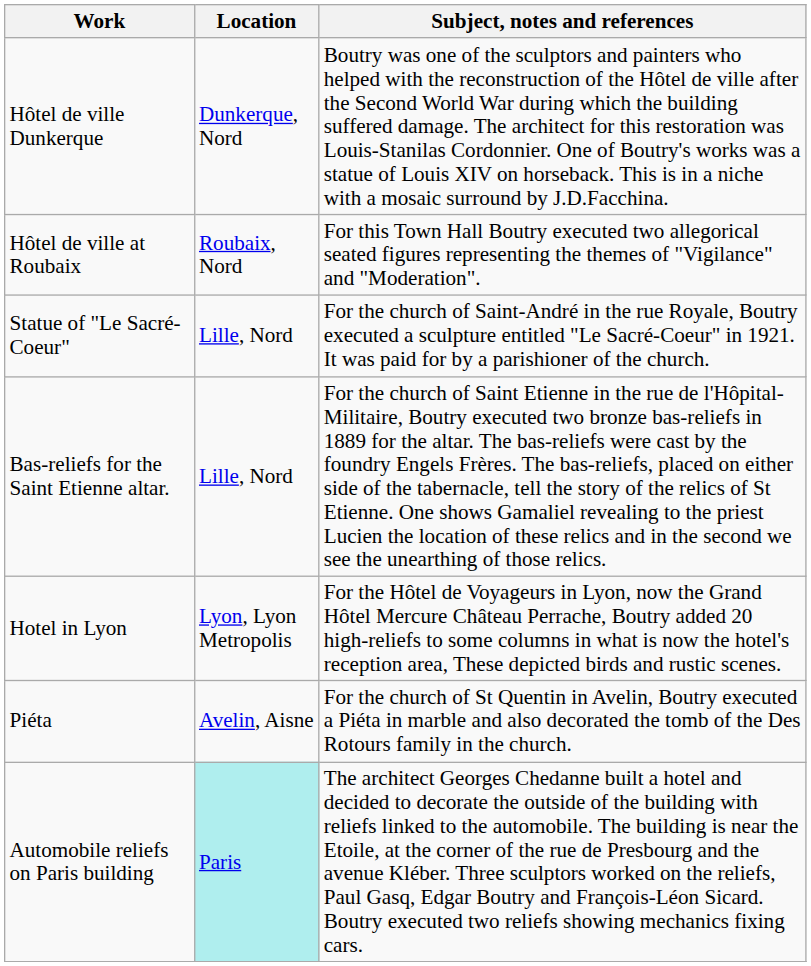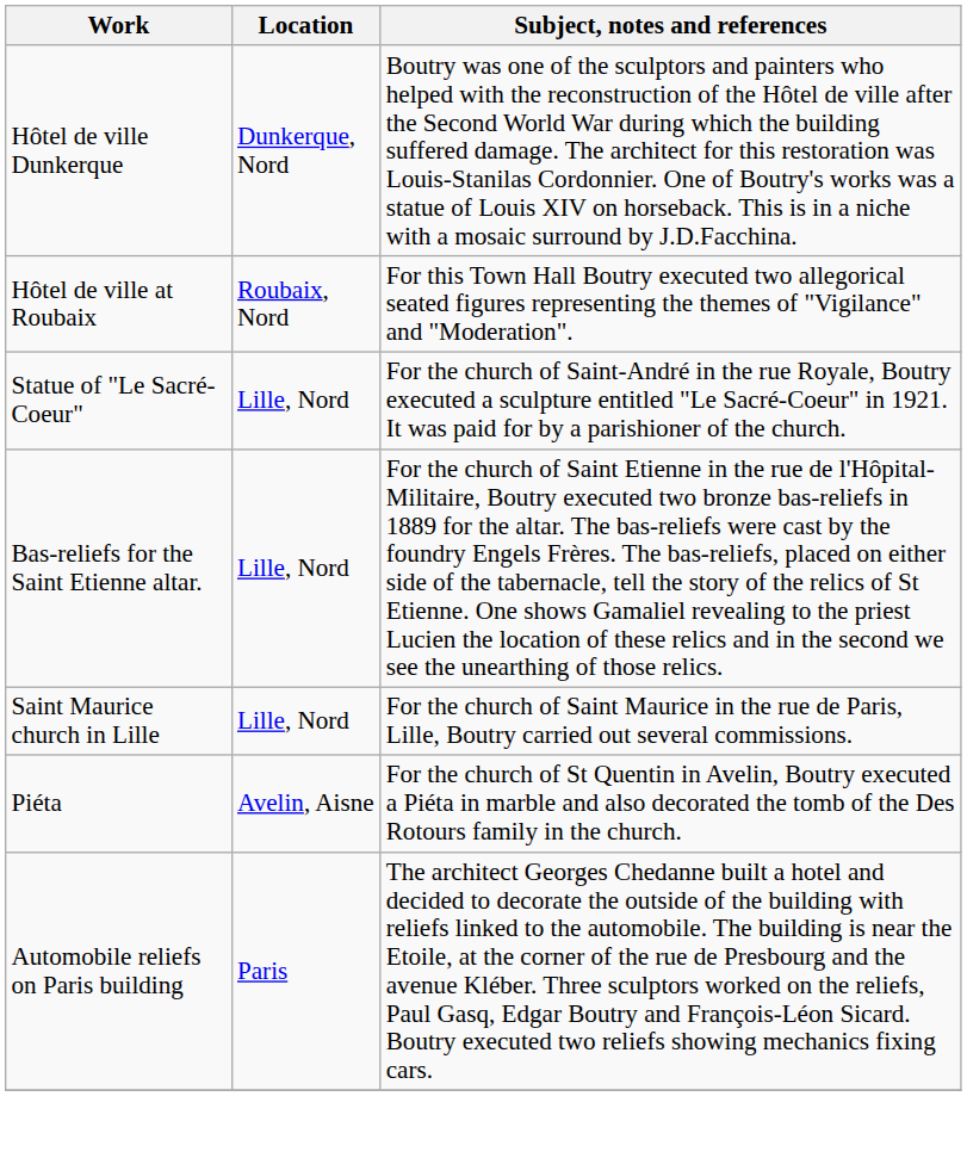 <table class="wikitable sortable">
 <tr>
 <th style="width:200px">Work</th>
 <th style="width:100px">Location</th>
 <th style="width:650px" class="unsortable">Subject, notes and references</th>
 </tr>
 <tr>
 <td>Hôtel de ville Dunkerque</td>
 <td><a href='#'>Dunkerque</a>, Nord</td>
 <td>Boutry was one of the sculptors and painters who helped with the reconstruction of the Hôtel de ville after the Second World War during which the building suffered damage. The architect for this restoration was Louis-Stanilas Cordonnier. One of Boutry's works was a statue of Louis XIV on horseback. This is in a niche with a mosaic surround by J.D.Facchina.</td>
 </tr>
 <tr>
 <td>Hôtel de ville at Roubaix</td>
 <td><a href='#'>Roubaix</a>, Nord</td>
 <td>For this Town Hall Boutry executed two allegorical seated figures representing the themes of "Vigilance" and "Moderation".</td>
 </tr>
 <tr>
 <td>Statue of "Le Sacré-Coeur"</td>
 <td><a href='#'>Lille</a>, Nord</td>
 <td>For the church of Saint-André in the rue Royale, Boutry executed a sculpture entitled "Le Sacré-Coeur" in 1921. It was paid for by a parishioner of the church.</td>
 </tr>
 <tr>
 <td>Bas-reliefs for the Saint Etienne altar.</td>
 <td><a href='#'>Lille</a>, Nord</td>
 <td>For the church of Saint Etienne in the rue de l'Hôpital-Militaire, Boutry executed two bronze bas-reliefs in 1889 for the altar.  The bas-reliefs were cast by the foundry Engels Frères. The bas-reliefs, placed on either side of the tabernacle, tell the story of the relics of St Etienne. One shows Gamaliel revealing to the priest Lucien the location of these relics and in the second we see the unearthing of those relics.</td>
 </tr>
 <tr>
-<td>Hotel in Lyon</td>
-<td><a href='#'>Lyon</a>, Lyon Metropolis</td>
-<td>For the Hôtel de Voyageurs in Lyon, now the Grand Hôtel Mercure Château Perrache, Boutry added 20 high-reliefs to some columns in what is now the hotel's reception area, These depicted birds and rustic scenes.</td>
+<td>Saint Maurice church in Lille</td>
+<td><a href='#'>Lille</a>, Nord</td>
+<td>For the church of Saint Maurice in the rue de Paris, Lille, Boutry carried out several commissions.</td>
 </tr>
 <tr>
 <td>Piéta</td>
 <td><a href='#'>Avelin</a>, Aisne</td>
 <td>For the church of St Quentin in Avelin, Boutry executed a Piéta in marble and also decorated the tomb of the Des Rotours family in the church.</td>
 </tr>
 <tr>
 <td>Automobile reliefs on Paris building</td>
-<td style="background: paleturquoise;"><a href='#'>Paris</a></td>
+<td><a href='#'>Paris</a></td>
 <td>The architect Georges Chedanne built a hotel and decided to decorate the outside of the building with reliefs linked to the automobile.  The building is near the Etoile, at the corner of the rue de Presbourg and the avenue Kléber. Three sculptors worked on the reliefs, Paul Gasq, Edgar Boutry and François-Léon Sicard. Boutry executed two reliefs showing mechanics fixing cars.</td>
 </tr>
 <tr>
 </tr>
 </table>
